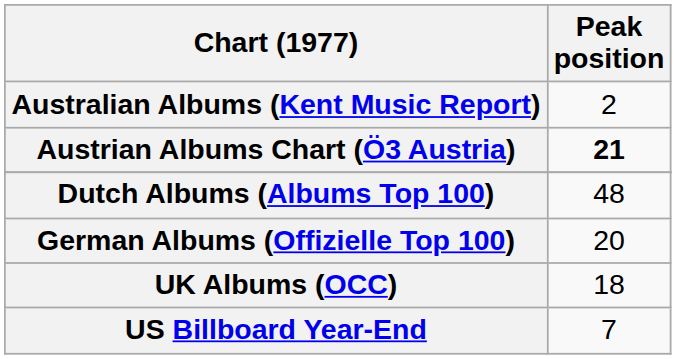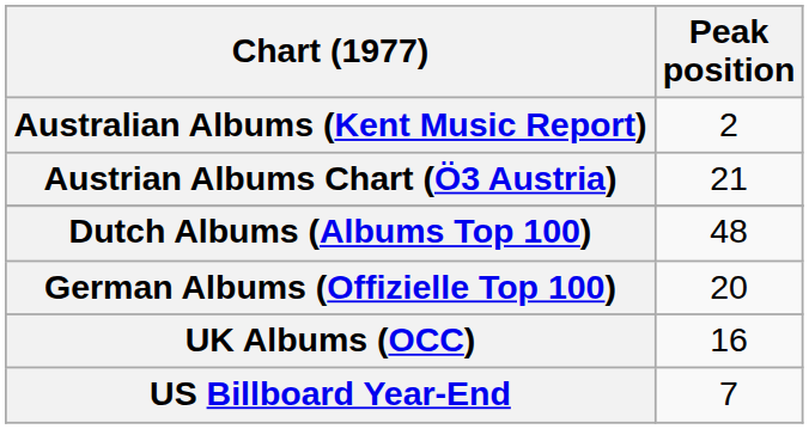 <table class="wikitable sortable plainrowheaders" style="text-align:center">
 <tr>
 <th scope=col>Chart (1977)</th>
 <th scope=col>Peak<br>position</th>
 </tr>
 <tr>
 <th scope=row>Australian Albums (<a href='#'>Kent Music Report</a>)</th>
 <td>2</td>
 </tr>
 <tr>
 <th scope=row>Austrian Albums Chart (<a href='#'>Ö3 Austria</a>)</th>
-<td><strong>21</strong></td>
+<td>21</td>
 </tr>
 <tr>
 </tr>
 <tr>
 <th scope=row>Dutch Albums (<a href='#'>Albums Top 100</a>)</th>
 <td>48</td>
 </tr>
 <tr>
 <th scope=row>German Albums (<a href='#'>Offizielle Top 100</a>)</th>
 <td>20</td>
 </tr>
 <tr>
 <th scope=row>UK Albums (<a href='#'>OCC</a>)</th>
-<td>18</td>
+<td>16</td>
 </tr>
 <tr>
 <th scope=row>US <a href='#'>Billboard Year-End</a></th>
 <td>7</td>
 </tr>
 </table>
